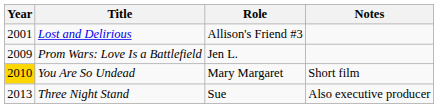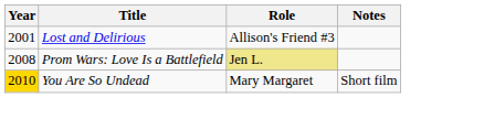 <table class="wikitable sortable">
 <tr>
 <th>Year</th>
 <th>Title</th>
 <th>Role</th>
 <th class="unsortable">Notes</th>
 </tr>
 <tr>
 <td>2001</td>
 <td><em><a href='#'>Lost and Delirious</a></em></td>
 <td>Allison's Friend #3</td>
 <td></td>
 </tr>
 <tr>
-<td>2009</td>
+<td>2008</td>
 <td><em>Prom Wars: Love Is a Battlefield</em></td>
-<td>Jen L.</td>
+<td style="background: khaki;">Jen L.</td>
 <td></td>
 </tr>
 <tr>
 <td style="background: gold;">2010</td>
 <td><em>You Are So Undead</em></td>
 <td>Mary Margaret</td>
 <td>Short film</td>
 </tr>
-<tr>
-<td>2013</td>
-<td><em>Three Night Stand</em></td>
-<td>Sue</td>
-<td>Also executive producer</td>
-</tr>
 </table>
